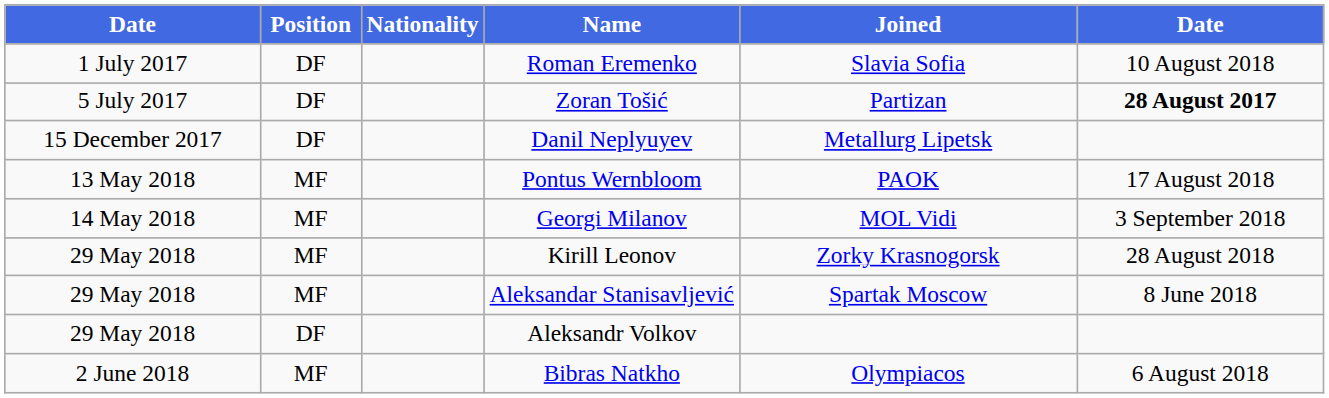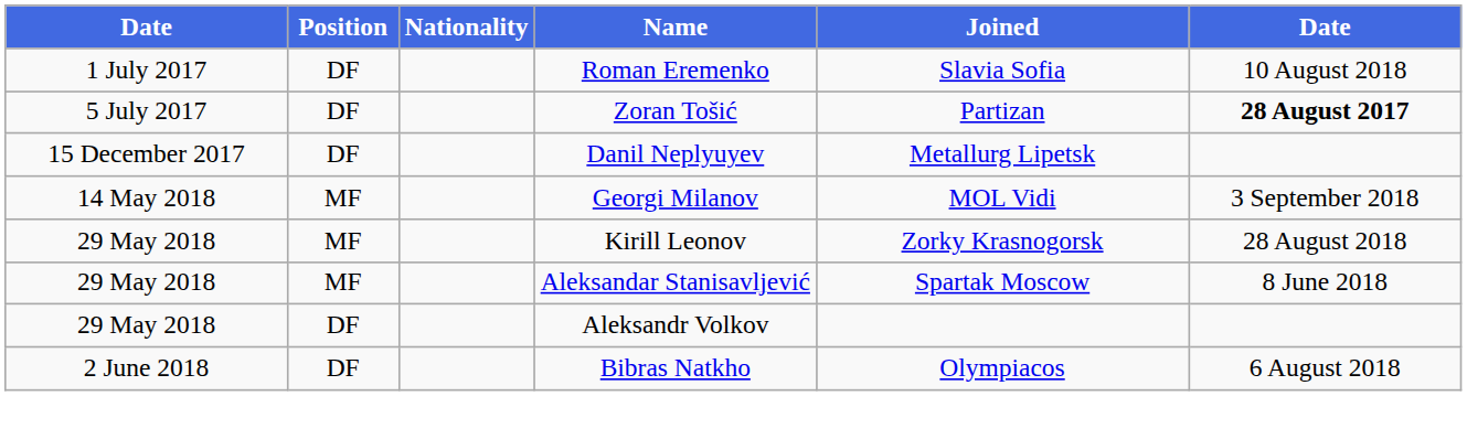 <table class="wikitable"  style="text-align:center; font-size:90%; ">
 <tr>
 <th style="background:#4169E1; color:white; width:150px;">Date</th>
 <th style="background:#4169E1; color:white; width:55px;">Position</th>
 <th style="background:#4169E1; color:white; width:55px;">Nationality</th>
 <th style="background:#4169E1; color:white; width:150px;">Name</th>
 <th style="background:#4169E1; color:white; width:200px;">Joined</th>
 <th style="background:#4169E1; color:white; width:145px;">Date</th>
 </tr>
 <tr>
 <td>1 July 2017</td>
 <td>DF</td>
 <td></td>
 <td><a href='#'>Roman Eremenko</a></td>
 <td><a href='#'>Slavia Sofia</a></td>
 <td>10 August 2018</td>
 </tr>
 <tr>
 <td>5 July 2017</td>
 <td>DF</td>
 <td></td>
 <td><a href='#'>Zoran Tošić</a></td>
 <td><a href='#'>Partizan</a></td>
 <td><strong>28 August 2017</strong></td>
 </tr>
 <tr>
 <td>15 December 2017</td>
 <td>DF</td>
 <td></td>
 <td><a href='#'>Danil Neplyuyev</a></td>
 <td><a href='#'>Metallurg Lipetsk</a></td>
 <td></td>
-</tr>
-<tr>
-<td>13 May 2018</td>
-<td>MF</td>
-<td></td>
-<td><a href='#'>Pontus Wernbloom</a></td>
-<td><a href='#'>PAOK</a></td>
-<td>17 August 2018</td>
 </tr>
 <tr>
 <td>14 May 2018</td>
 <td>MF</td>
 <td></td>
 <td><a href='#'>Georgi Milanov</a></td>
 <td><a href='#'>MOL Vidi</a></td>
 <td>3 September 2018</td>
 </tr>
 <tr>
 <td>29 May 2018</td>
 <td>MF</td>
 <td></td>
 <td>Kirill Leonov</td>
 <td><a href='#'>Zorky Krasnogorsk</a></td>
 <td>28 August 2018</td>
 </tr>
 <tr>
 <td>29 May 2018</td>
 <td>MF</td>
 <td></td>
 <td><a href='#'>Aleksandar Stanisavljević</a></td>
 <td><a href='#'>Spartak Moscow</a></td>
 <td>8 June 2018</td>
 </tr>
 <tr>
 <td>29 May 2018</td>
 <td>DF</td>
 <td></td>
 <td>Aleksandr Volkov</td>
 <td></td>
 <td></td>
 </tr>
 <tr>
 <td>2 June 2018</td>
-<td>MF</td>
+<td>DF</td>
 <td></td>
 <td><a href='#'>Bibras Natkho</a></td>
 <td><a href='#'>Olympiacos</a></td>
 <td>6 August 2018</td>
 </tr>
 </table>
